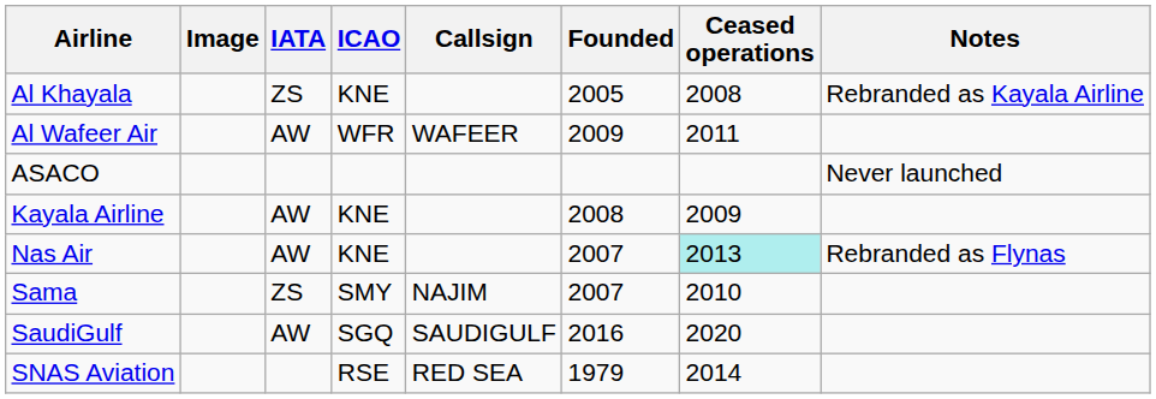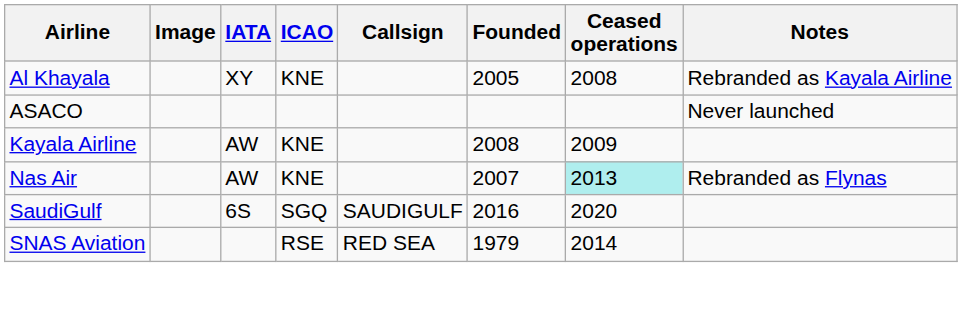 <table class="wikitable sortable">
 <tr>
 <th>Airline</th>
 <th>Image</th>
 <th><a href='#'>IATA</a></th>
 <th><a href='#'>ICAO</a></th>
 <th>Callsign</th>
 <th>Founded</th>
 <th>Ceased <br> operations</th>
 <th>Notes</th>
 </tr>
 <tr>
 <td><a href='#'>Al Khayala</a></td>
 <td></td>
-<td>ZS</td>
+<td>XY</td>
 <td>KNE</td>
 <td></td>
 <td>2005</td>
 <td>2008</td>
 <td>Rebranded as <a href='#'>Kayala Airline</a></td>
-</tr>
-<tr>
-<td><a href='#'>Al Wafeer Air</a></td>
-<td></td>
-<td>AW</td>
-<td>WFR</td>
-<td>WAFEER</td>
-<td>2009</td>
-<td>2011</td>
-<td></td>
 </tr>
 <tr>
 <td>ASACO</td>
 <td></td>
 <td></td>
 <td></td>
 <td></td>
 <td></td>
 <td></td>
 <td>Never launched</td>
 </tr>
 <tr>
 <td><a href='#'>Kayala Airline</a></td>
 <td></td>
 <td>AW</td>
 <td>KNE</td>
 <td></td>
 <td>2008</td>
 <td>2009</td>
 <td></td>
 </tr>
 <tr>
 <td><a href='#'>Nas Air</a></td>
 <td></td>
 <td>AW</td>
 <td>KNE</td>
 <td></td>
 <td>2007</td>
 <td style="background: paleturquoise;">2013</td>
 <td>Rebranded as <a href='#'>Flynas</a></td>
 </tr>
 <tr>
-<td><a href='#'>Sama</a></td>
-<td></td>
-<td>ZS</td>
-<td>SMY</td>
-<td>NAJIM</td>
-<td>2007</td>
-<td>2010</td>
-<td></td>
-</tr>
-<tr>
 <td><a href='#'>SaudiGulf</a></td>
 <td></td>
-<td>AW</td>
+<td>6S</td>
 <td>SGQ</td>
 <td>SAUDIGULF</td>
 <td>2016</td>
 <td>2020</td>
 <td></td>
 </tr>
 <tr>
 <td><a href='#'>SNAS Aviation</a></td>
 <td></td>
 <td></td>
 <td>RSE</td>
 <td>RED SEA</td>
 <td>1979</td>
 <td>2014</td>
 <td></td>
 </tr>
 </table>
